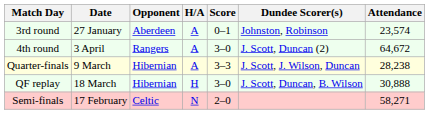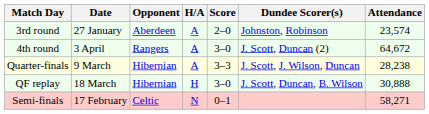 <table class="wikitable" style="text-align:center">
 <tr>
 <th>Match Day</th>
 <th>Date</th>
 <th>Opponent</th>
 <th>H/A</th>
 <th>Score</th>
 <th>Dundee Scorer(s)</th>
 <th>Attendance</th>
 </tr>
 <tr bgcolor="#EEFFEE">
 <td>3rd round</td>
 <td align="left">27 January</td>
 <td align="left"><a href='#'>Aberdeen</a></td>
 <td><a href='#'>A</a></td>
-<td>0–1</td>
+<td>2–0</td>
 <td align="left"><a href='#'>Johnston</a>, <a href='#'>Robinson</a></td>
 <td>23,574</td>
 </tr>
 <tr bgcolor="#EEFFEE">
 <td>4th round</td>
 <td align="left">3 April</td>
 <td align="left"><a href='#'>Rangers</a></td>
 <td><a href='#'>A</a></td>
 <td>3–0</td>
 <td align="left"><a href='#'>J. Scott</a>, <a href='#'>Duncan</a> (2)</td>
 <td>64,672</td>
 </tr>
 <tr bgcolor="#FFFFDD">
 <td>Quarter-finals</td>
 <td align="left">9 March</td>
 <td align="left"><a href='#'>Hibernian</a></td>
 <td><a href='#'>A</a></td>
 <td>3–3</td>
 <td align="left"><a href='#'>J. Scott</a>, <a href='#'>J. Wilson</a>, <a href='#'>Duncan</a></td>
 <td>28,238</td>
 </tr>
 <tr bgcolor="#EEFFEE">
 <td>QF replay</td>
 <td align="left">18 March</td>
 <td align="left"><a href='#'>Hibernian</a></td>
 <td><a href='#'>H</a></td>
 <td>3–0</td>
 <td align="left"><a href='#'>J. Scott</a>, <a href='#'>Duncan</a>, <a href='#'>B. Wilson</a></td>
 <td>30,888</td>
 </tr>
 <tr bgcolor="#FFCCCC">
 <td>Semi-finals</td>
 <td align="left">17 February</td>
 <td align="left"><a href='#'>Celtic</a></td>
 <td><a href='#'>N</a></td>
-<td>2–0</td>
+<td>0–1</td>
 <td align="left"></td>
 <td>58,271</td>
 </tr>
 </table>
